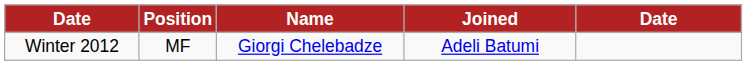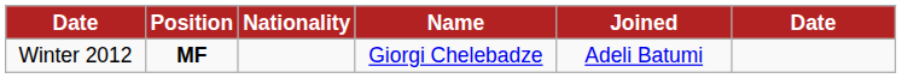 <table class="wikitable"  style="text-align:center; font-size:90%; ">
 <tr>
 <th style="background:#B22222; color:white; width:150px;">Date</th>
 <th style="background:#B22222; color:white; width:50px;">Position</th>
+<th style="background:#B22222; color:white; width:50px;">Nationality</th>
 <th style="background:#B22222; color:white; width:200px;">Name</th>
 <th style="background:#B22222; color:white; width:200px;">Joined</th>
 <th style="background:#B22222; color:white; width:200px;">Date</th>
 </tr>
 <tr>
 <td>Winter 2012</td>
-<td>MF</td>
+<td><strong>MF</strong></td>
+<td></td>
 <td><a href='#'>Giorgi Chelebadze</a></td>
 <td><a href='#'>Adeli Batumi</a></td>
 <td></td>
 </tr>
 </table>
